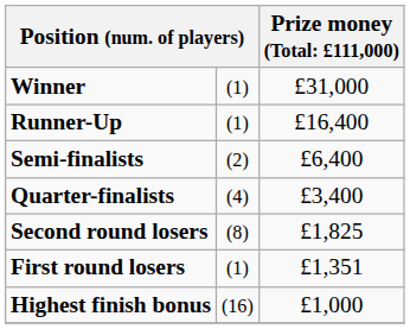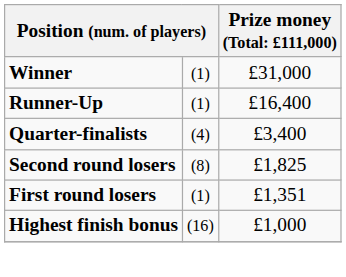 <table class="wikitable">
 <tr>
 <th colspan=2>Position <small>(num. of players)</small></th>
 <th>Prize money<br><small>(Total: £111,000)</small></th>
 </tr>
 <tr>
 <td><strong>Winner</strong></td>
 <td align=center><small>(1)</small></td>
 <td align=center>£31,000</td>
 </tr>
 <tr>
 <td><strong>Runner-Up</strong></td>
 <td align=center><small>(1)</small></td>
 <td align=center>£16,400</td>
-</tr>
-<tr>
-<td><strong>Semi-finalists</strong></td>
-<td align=center><small>(2)</small></td>
-<td align=center>£6,400</td>
 </tr>
 <tr>
 <td><strong>Quarter-finalists</strong></td>
 <td align=center><small>(4)</small></td>
 <td align=center>£3,400</td>
 </tr>
 <tr>
 <td><strong>Second round losers</strong></td>
 <td align=center><small>(8)</small></td>
 <td align=center>£1,825</td>
 </tr>
 <tr>
 <td><strong>First round losers</strong></td>
 <td align=center><small>(1)</small></td>
 <td align=center>£1,351</td>
 </tr>
 <tr>
 <td><strong>Highest finish bonus</strong></td>
 <td align=center><small>(16)</small></td>
 <td align=center>£1,000</td>
 </tr>
 <tr>
 </tr>
 </table>
